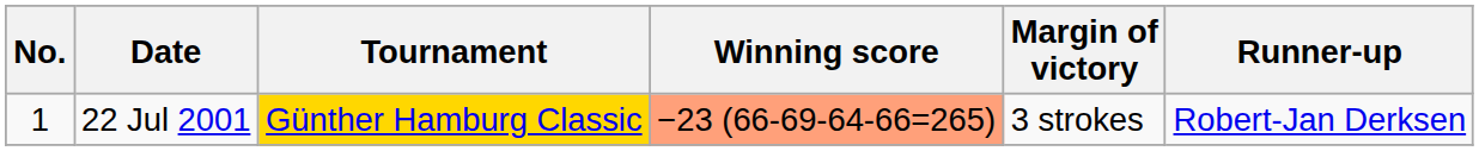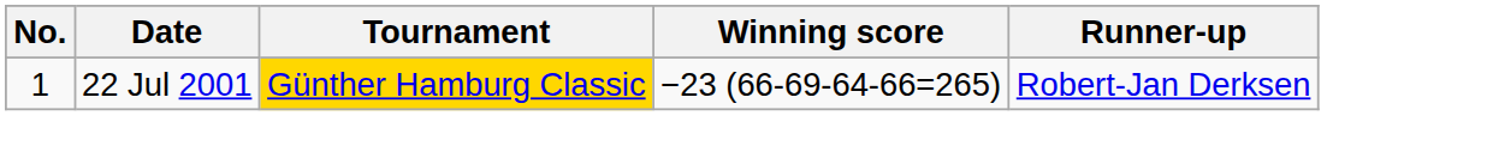 <table class="wikitable" style="font-size:95%;">
 <tr>
 <th>No.</th>
 <th>Date</th>
 <th>Tournament</th>
 <th>Winning score</th>
-<th>Margin of<br>victory</th>
 <th>Runner-up</th>
 </tr>
 <tr>
 <td align=center>1</td>
 <td align=right>22 Jul <a href='#'>2001</a></td>
 <td style="background: gold;"><a href='#'>Günther Hamburg Classic</a></td>
-<td style="background: lightsalmon;">−23 (66-69-64-66=265)</td>
-<td>3 strokes</td>
+<td>−23 (66-69-64-66=265)</td>
 <td> <a href='#'>Robert-Jan Derksen</a></td>
 </tr>
 </table>
